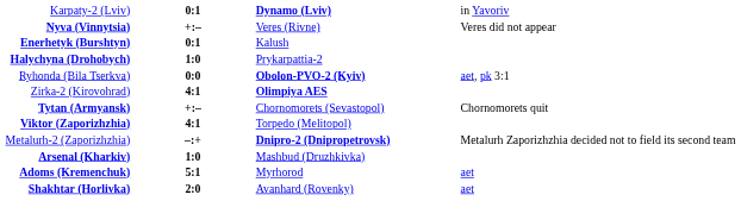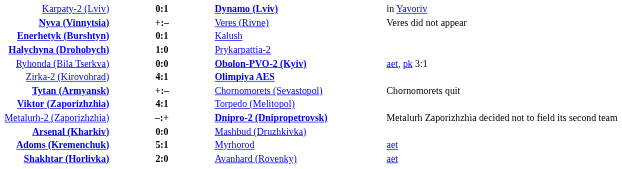 <table width=100% cellspacing=1>
 <tr>
 <th width=20%></th>
 <th width=12%></th>
 <th width=20%></th>
 <th></th>
 </tr>
 <tr style=font-size:90%>
 <td align=right><a href='#'>Karpaty-2 (Lviv)</a></td>
 <td align=center><strong>0:1</strong></td>
 <td><strong><a href='#'>Dynamo (Lviv)</a></strong></td>
 <td>in <a href='#'>Yavoriv</a></td>
 </tr>
 <tr style=font-size:90%>
 <td align=right><strong><a href='#'>Nyva (Vinnytsia)</a></strong></td>
 <td align=center><strong>+:–</strong></td>
 <td><a href='#'>Veres (Rivne)</a></td>
 <td>Veres did not appear</td>
 </tr>
 <tr style=font-size:90%>
 <td align=right><strong><a href='#'>Enerhetyk (Burshtyn)</a></strong></td>
 <td align=center><strong>0:1</strong></td>
 <td><a href='#'>Kalush</a></td>
 <td></td>
 </tr>
 <tr style=font-size:90%>
 <td align=right><strong><a href='#'>Halychyna (Drohobych)</a></strong></td>
 <td align=center><strong>1:0</strong></td>
 <td><a href='#'>Prykarpattia-2</a></td>
 <td></td>
 </tr>
 <tr style=font-size:90%>
 <td align=right><a href='#'>Ryhonda (Bila Tserkva)</a></td>
 <td align=center><strong>0:0</strong></td>
 <td><strong><a href='#'>Obolon-PVO-2 (Kyiv)</a></strong></td>
 <td><a href='#'>aet</a>, <a href='#'>pk</a> 3:1</td>
 </tr>
 <tr style=font-size:90%>
 <td align=right><a href='#'>Zirka-2 (Kirovohrad)</a></td>
 <td align=center><strong>4:1</strong></td>
 <td><strong><a href='#'>Olimpiya AES</a></strong></td>
 <td></td>
 </tr>
 <tr style=font-size:90%>
 <td align=right><strong><a href='#'>Tytan (Armyansk)</a></strong></td>
 <td align=center><strong>+:–</strong></td>
 <td><a href='#'>Chornomorets (Sevastopol)</a></td>
 <td>Chornomorets quit</td>
 </tr>
 <tr style=font-size:90%>
 <td align=right><strong><a href='#'>Viktor (Zaporizhzhia)</a></strong></td>
 <td align=center><strong>4:1</strong></td>
 <td><a href='#'>Torpedo (Melitopol)</a></td>
 <td></td>
 </tr>
 <tr style=font-size:90%>
 <td align=right><a href='#'>Metalurh-2 (Zaporizhzhia)</a></td>
 <td align=center><strong>–:+</strong></td>
 <td><strong><a href='#'>Dnipro-2 (Dnipropetrovsk)</a></strong></td>
 <td>Metalurh Zaporizhzhia decided not to field its second team</td>
 </tr>
 <tr style=font-size:90%>
 <td align=right><strong><a href='#'>Arsenal (Kharkiv)</a></strong></td>
-<td align=center><strong>1:0</strong></td>
+<td align=center><strong>0:0</strong></td>
 <td><a href='#'>Mashbud (Druzhkivka)</a></td>
 <td></td>
 </tr>
 <tr style=font-size:90%>
 <td align=right><strong><a href='#'>Adoms (Kremenchuk)</a></strong></td>
 <td align=center><strong>5:1</strong></td>
 <td><a href='#'>Myrhorod</a></td>
 <td><a href='#'>aet</a></td>
 </tr>
 <tr style=font-size:90%>
 <td align=right><strong><a href='#'>Shakhtar (Horlivka)</a></strong></td>
 <td align=center><strong>2:0</strong></td>
 <td><a href='#'>Avanhard (Rovenky)</a></td>
 <td><a href='#'>aet</a></td>
 </tr>
 </table>
